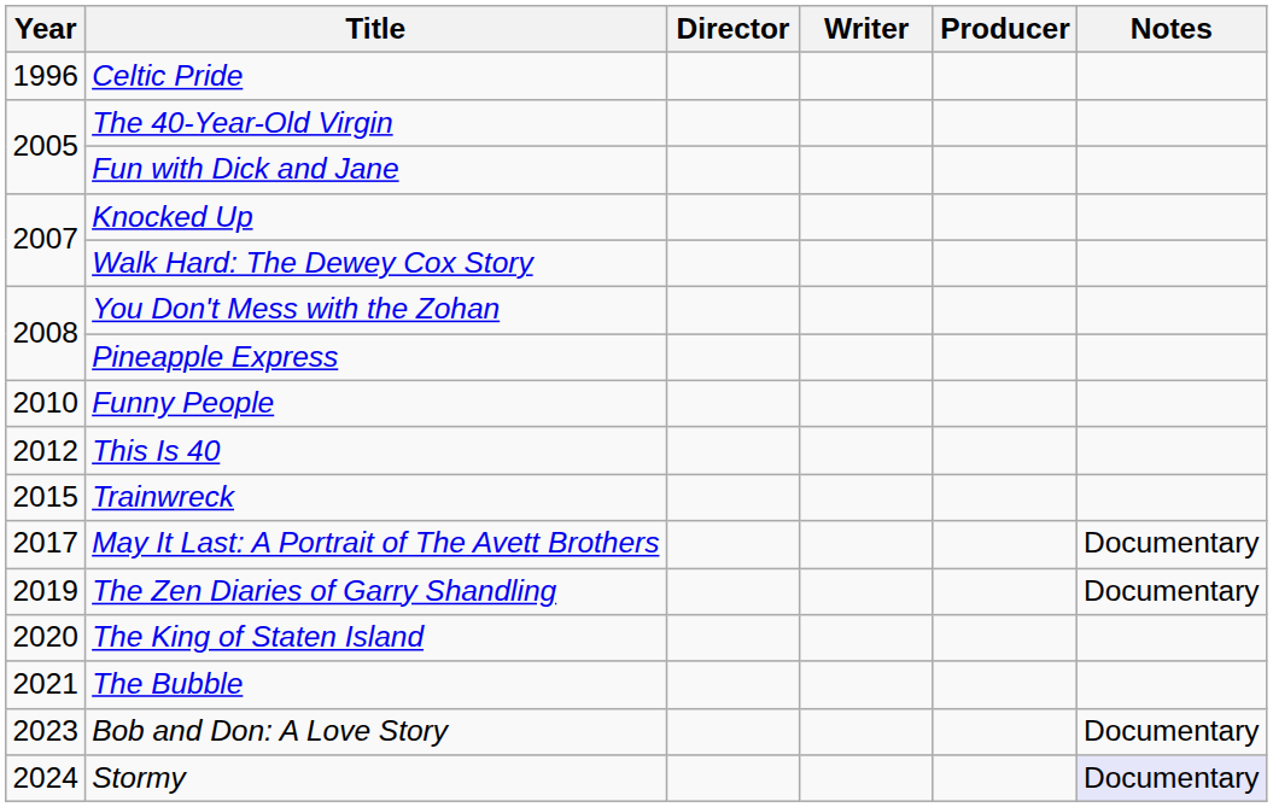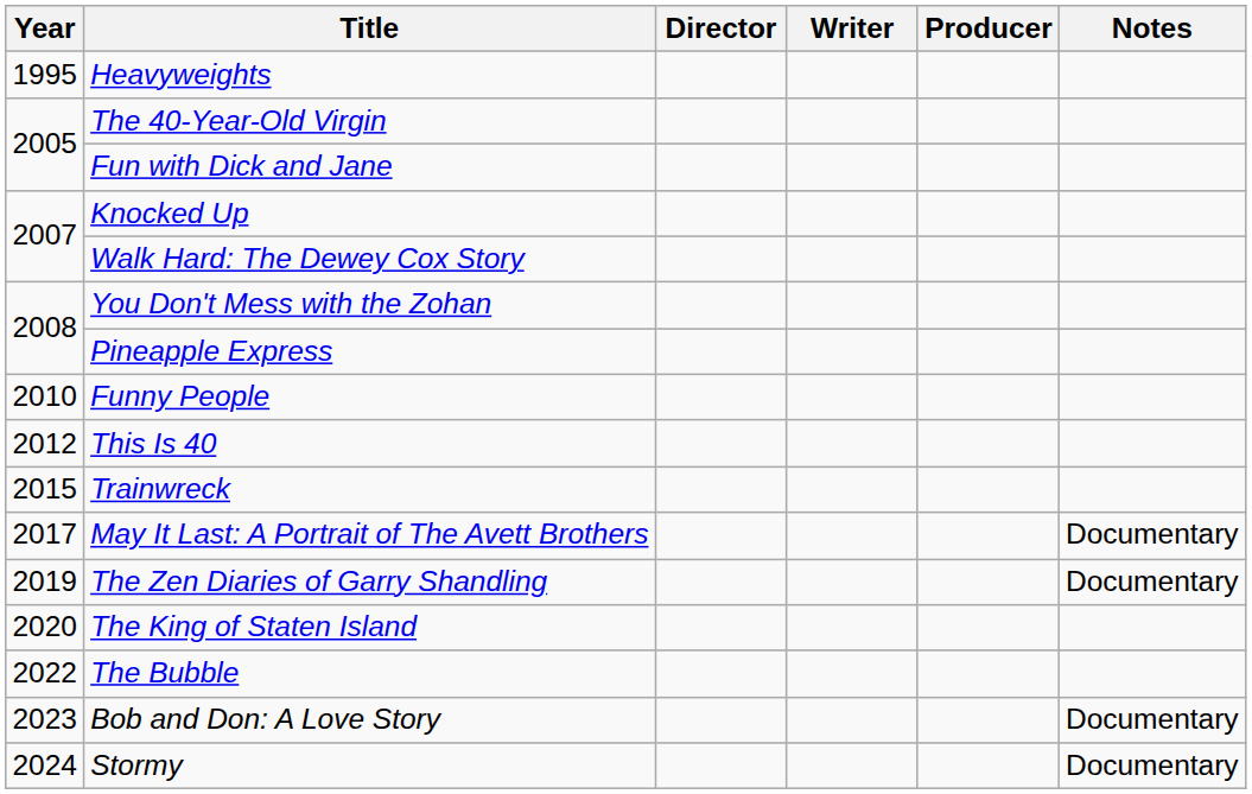 <table class="wikitable sortable plainrowheaders">
 <tr>
 <th>Year</th>
 <th>Title</th>
 <th width=65>Director</th>
 <th width=65>Writer</th>
 <th width=65>Producer</th>
 <th>Notes</th>
 </tr>
 <tr>
-<td>1996</td>
-<td><em><a href='#'>Celtic Pride</a></em></td>
+<td>1995</td>
+<td><em><a href='#'>Heavyweights</a></em></td>
 <td></td>
 <td></td>
 <td></td>
 <td></td>
 </tr>
 <tr>
 <td rowspan="2">2005</td>
 <td><em><a href='#'>The 40-Year-Old Virgin</a></em></td>
 <td></td>
 <td></td>
 <td></td>
 <td></td>
 </tr>
 <tr>
 <td><em><a href='#'>Fun with Dick and Jane</a></em></td>
 <td></td>
 <td></td>
 <td></td>
 <td></td>
 </tr>
 <tr>
 <td rowspan="2">2007</td>
 <td><em><a href='#'>Knocked Up</a></em></td>
 <td></td>
 <td></td>
 <td></td>
 <td></td>
 </tr>
 <tr>
 <td><em><a href='#'>Walk Hard: The Dewey Cox Story</a></em></td>
 <td></td>
 <td></td>
 <td></td>
 <td></td>
 </tr>
 <tr>
 <td rowspan="2">2008</td>
 <td><em><a href='#'>You Don't Mess with the Zohan</a></em></td>
 <td></td>
 <td></td>
 <td></td>
 <td></td>
 </tr>
 <tr>
 <td><em><a href='#'>Pineapple Express</a></em></td>
 <td></td>
 <td></td>
 <td></td>
 <td></td>
 </tr>
 <tr>
 <td>2010</td>
 <td><em><a href='#'>Funny People</a></em></td>
 <td></td>
 <td></td>
 <td></td>
 <td></td>
 </tr>
 <tr>
 <td>2012</td>
 <td><em><a href='#'>This Is 40</a></em></td>
 <td></td>
 <td></td>
 <td></td>
 <td></td>
 </tr>
 <tr>
 <td>2015</td>
 <td><em><a href='#'>Trainwreck</a></em></td>
 <td></td>
 <td></td>
 <td></td>
 <td></td>
 </tr>
 <tr>
 <td>2017</td>
 <td><em><a href='#'>May It Last: A Portrait of The Avett Brothers</a></em></td>
 <td></td>
 <td></td>
 <td></td>
 <td>Documentary</td>
 </tr>
 <tr>
 <td>2019</td>
 <td><em><a href='#'>The Zen Diaries of Garry Shandling</a></em></td>
 <td></td>
 <td></td>
 <td></td>
 <td>Documentary</td>
 </tr>
 <tr>
 <td>2020</td>
 <td><em><a href='#'>The King of Staten Island</a></em></td>
 <td></td>
 <td></td>
 <td></td>
 <td></td>
 </tr>
 <tr>
-<td>2021</td>
+<td>2022</td>
 <td><em><a href='#'>The Bubble</a></em></td>
 <td></td>
 <td></td>
 <td></td>
 <td></td>
 </tr>
 <tr>
 <td>2023</td>
 <td><em>Bob and Don: A Love Story</em></td>
 <td></td>
 <td></td>
 <td></td>
 <td>Documentary</td>
 </tr>
 <tr>
 <td>2024</td>
 <td><em>Stormy</em></td>
 <td></td>
 <td></td>
 <td></td>
-<td style="background: lavender;">Documentary</td>
+<td>Documentary</td>
 </tr>
 </table>
